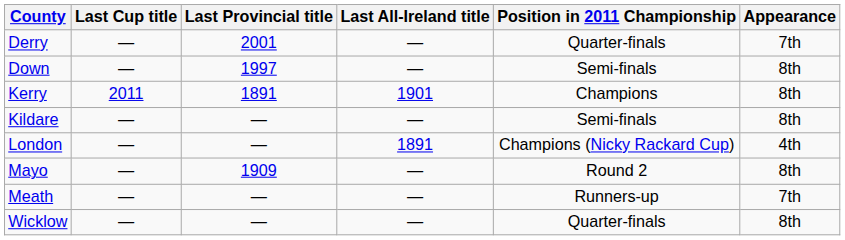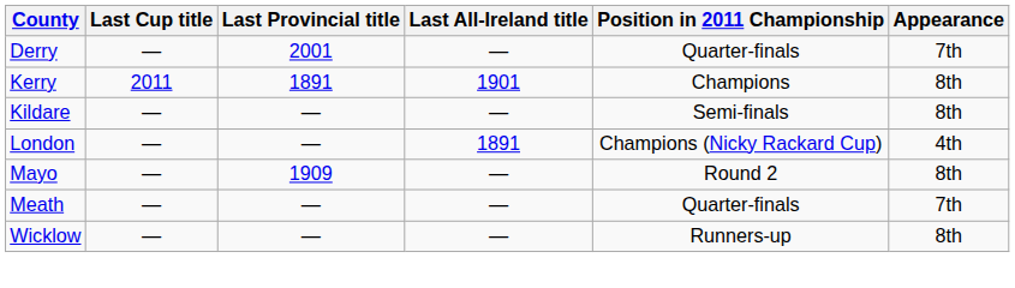 <table class="wikitable sortable" style="text-align:center">
 <tr>
 <th><a href='#'>County</a></th>
 <th>Last Cup title</th>
 <th>Last Provincial title</th>
 <th>Last All-Ireland title</th>
 <th>Position in <a href='#'>2011</a> Championship</th>
 <th>Appearance</th>
 </tr>
 <tr>
 <td style="text-align:left"> <a href='#'>Derry</a></td>
 <td>—</td>
 <td><a href='#'>2001</a></td>
 <td>—</td>
 <td>Quarter-finals</td>
 <td>7th</td>
-</tr>
-<tr>
-<td style="text-align:left"> <a href='#'>Down</a></td>
-<td>—</td>
-<td><a href='#'>1997</a></td>
-<td>—</td>
-<td>Semi-finals</td>
-<td>8th</td>
 </tr>
 <tr>
 <td style="text-align:left"> <a href='#'>Kerry</a></td>
 <td><a href='#'>2011</a></td>
 <td><a href='#'>1891</a></td>
 <td><a href='#'>1901</a></td>
 <td>Champions</td>
 <td>8th</td>
 </tr>
 <tr>
 <td style="text-align:left"> <a href='#'>Kildare</a></td>
 <td>—</td>
 <td>—</td>
 <td>—</td>
 <td>Semi-finals</td>
 <td>8th</td>
 </tr>
 <tr>
 <td style="text-align:left"><a href='#'>London</a></td>
 <td>—</td>
 <td>—</td>
 <td><a href='#'>1891</a></td>
 <td>Champions (<a href='#'>Nicky Rackard Cup</a>)</td>
 <td>4th</td>
 </tr>
 <tr>
 <td style="text-align:left"> <a href='#'>Mayo</a></td>
 <td>—</td>
 <td><a href='#'>1909</a></td>
 <td>—</td>
 <td>Round 2</td>
 <td>8th</td>
 </tr>
 <tr>
 <td style="text-align:left"><a href='#'>Meath</a></td>
 <td>—</td>
 <td>—</td>
 <td>—</td>
-<td>Runners-up</td>
+<td>Quarter-finals</td>
 <td>7th</td>
 </tr>
 <tr>
 <td style="text-align:left"> <a href='#'>Wicklow</a></td>
 <td>—</td>
 <td>—</td>
 <td>—</td>
-<td>Quarter-finals</td>
+<td>Runners-up</td>
 <td>8th</td>
 </tr>
 </table>
